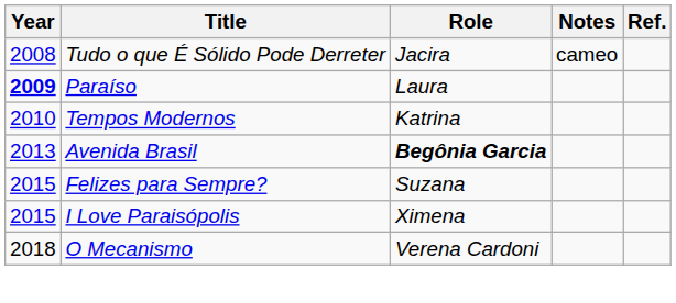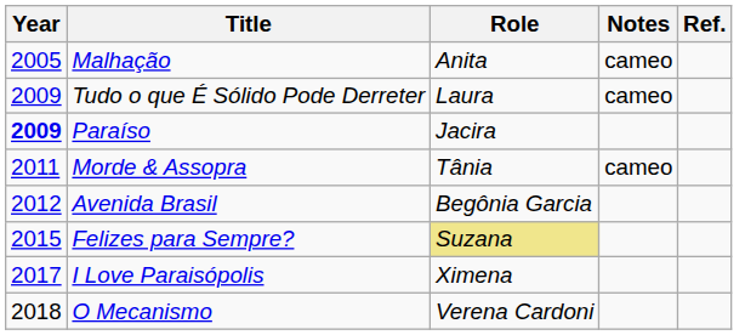 <table class="wikitable" style="font-size: 90%;">
 <tr>
 <th>Year</th>
 <th>Title</th>
 <th>Role</th>
 <th>Notes</th>
 <th>Ref.</th>
 </tr>
 <tr>
-<td><a href='#'>2008</a></td>
+<td><a href='#'>2005</a></td>
+<td><em><a href='#'>Malhação</a></em></td>
+<td><em>Anita</em></td>
+<td>cameo</td>
+<td></td>
+</tr>
+<tr>
+<td><a href='#'>2009</a></td>
 <td><em>Tudo o que É Sólido Pode Derreter</em></td>
-<td><em>Jacira</em></td>
+<td><em>Laura</em></td>
 <td>cameo</td>
 <td></td>
 </tr>
 <tr>
 <td><strong><a href='#'>2009</a></strong></td>
 <td><em><a href='#'>Paraíso</a></em></td>
-<td><em>Laura</em></td>
+<td><em>Jacira</em></td>
 <td></td>
 <td></td>
 </tr>
 <tr>
-<td><a href='#'>2010</a></td>
-<td><em><a href='#'>Tempos Modernos</a></em></td>
-<td><em>Katrina</em></td>
-<td></td>
+<td><a href='#'>2011</a></td>
+<td><em><a href='#'>Morde & Assopra</a></em></td>
+<td><em>Tânia</em></td>
+<td>cameo</td>
 <td></td>
 </tr>
 <tr>
-<td><a href='#'>2013</a></td>
+<td><a href='#'>2012</a></td>
 <td><em><a href='#'>Avenida Brasil</a></em></td>
-<td><strong><em>Begônia Garcia</em></strong></td>
+<td><em>Begônia Garcia</em></td>
 <td></td>
 <td></td>
 </tr>
 <tr>
 <td><a href='#'>2015</a></td>
 <td><em><a href='#'>Felizes para Sempre?</a></em></td>
-<td><em>Suzana</em></td>
+<td style="background: khaki;"><em>Suzana</em></td>
 <td></td>
 <td></td>
 </tr>
 <tr>
-<td><a href='#'>2015</a></td>
+<td><a href='#'>2017</a></td>
 <td><em><a href='#'>I Love Paraisópolis</a></em></td>
 <td><em>Ximena</em></td>
 <td></td>
 <td></td>
 </tr>
 <tr>
 <td>2018</td>
 <td><em><a href='#'>O Mecanismo</a></em></td>
 <td><em>Verena Cardoni</em></td>
 <td></td>
 <td></td>
 </tr>
 </table>
